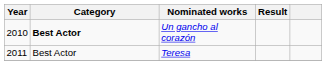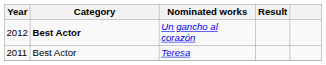 <table class="wikitable" width="85%">
 <tr>
 <th width="5%">Year</th>
 <th width="40%">Category</th>
 <th width="30%">Nominated works</th>
 <th width="10%">Result</th>
 <th width="10%"></th>
 </tr>
 <tr>
-<td>2010</td>
+<td>2012</td>
 <td><strong>Best Actor</strong></td>
 <td><em><a href='#'>Un gancho al corazón</a></em></td>
 <td></td>
 <td></td>
 </tr>
 <tr>
 <td>2011</td>
 <td>Best Actor</td>
 <td><em><a href='#'>Teresa</a></em></td>
 <td></td>
 <td></td>
 </tr>
 <tr>
 </tr>
 </table>
